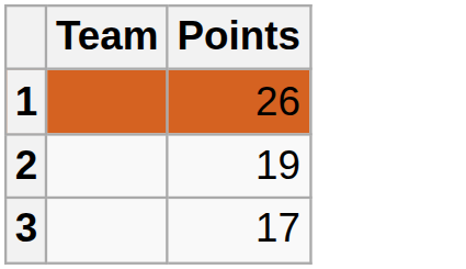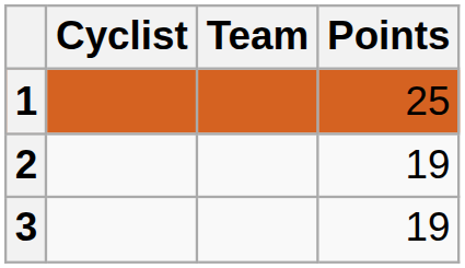 <table class="wikitable">
 <tr>
 <th></th>
+<th>Cyclist</th>
 <th>Team</th>
 <th>Points</th>
 </tr>
 <tr bgcolor="#d56221">
 <th>1</th>
 <td></td>
-<td align="right">26</td>
+<td></td>
+<td align="right">25</td>
 </tr>
 <tr>
 <th>2</th>
+<td></td>
 <td></td>
 <td align="right">19</td>
 </tr>
 <tr>
 <th>3</th>
 <td></td>
-<td align="right">17</td>
+<td></td>
+<td align="right">19</td>
 </tr>
 </table>
